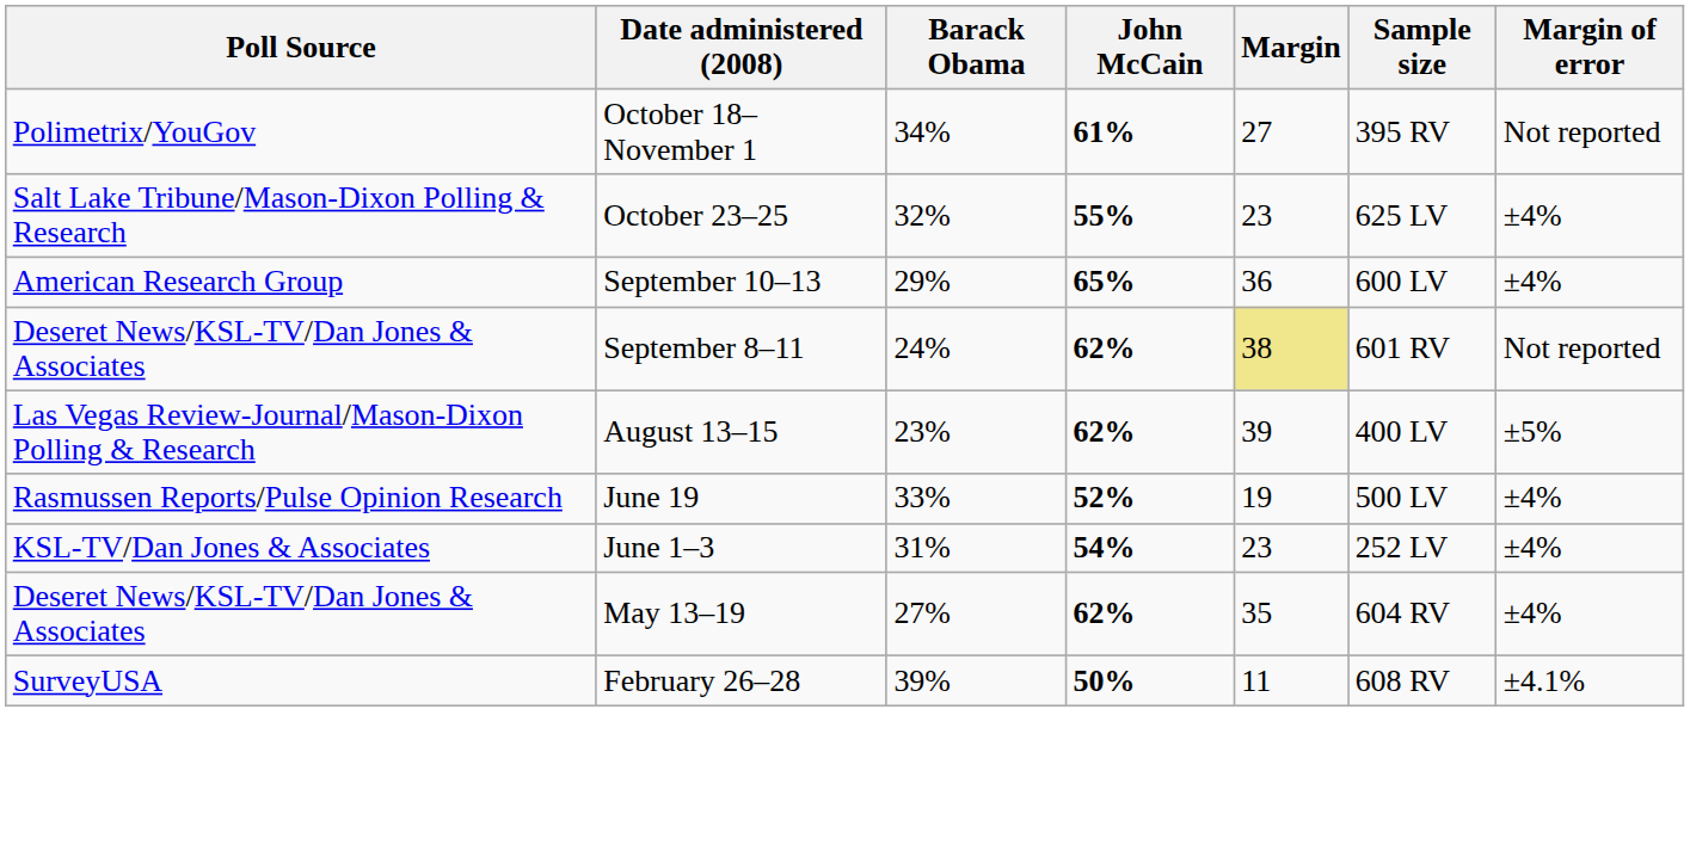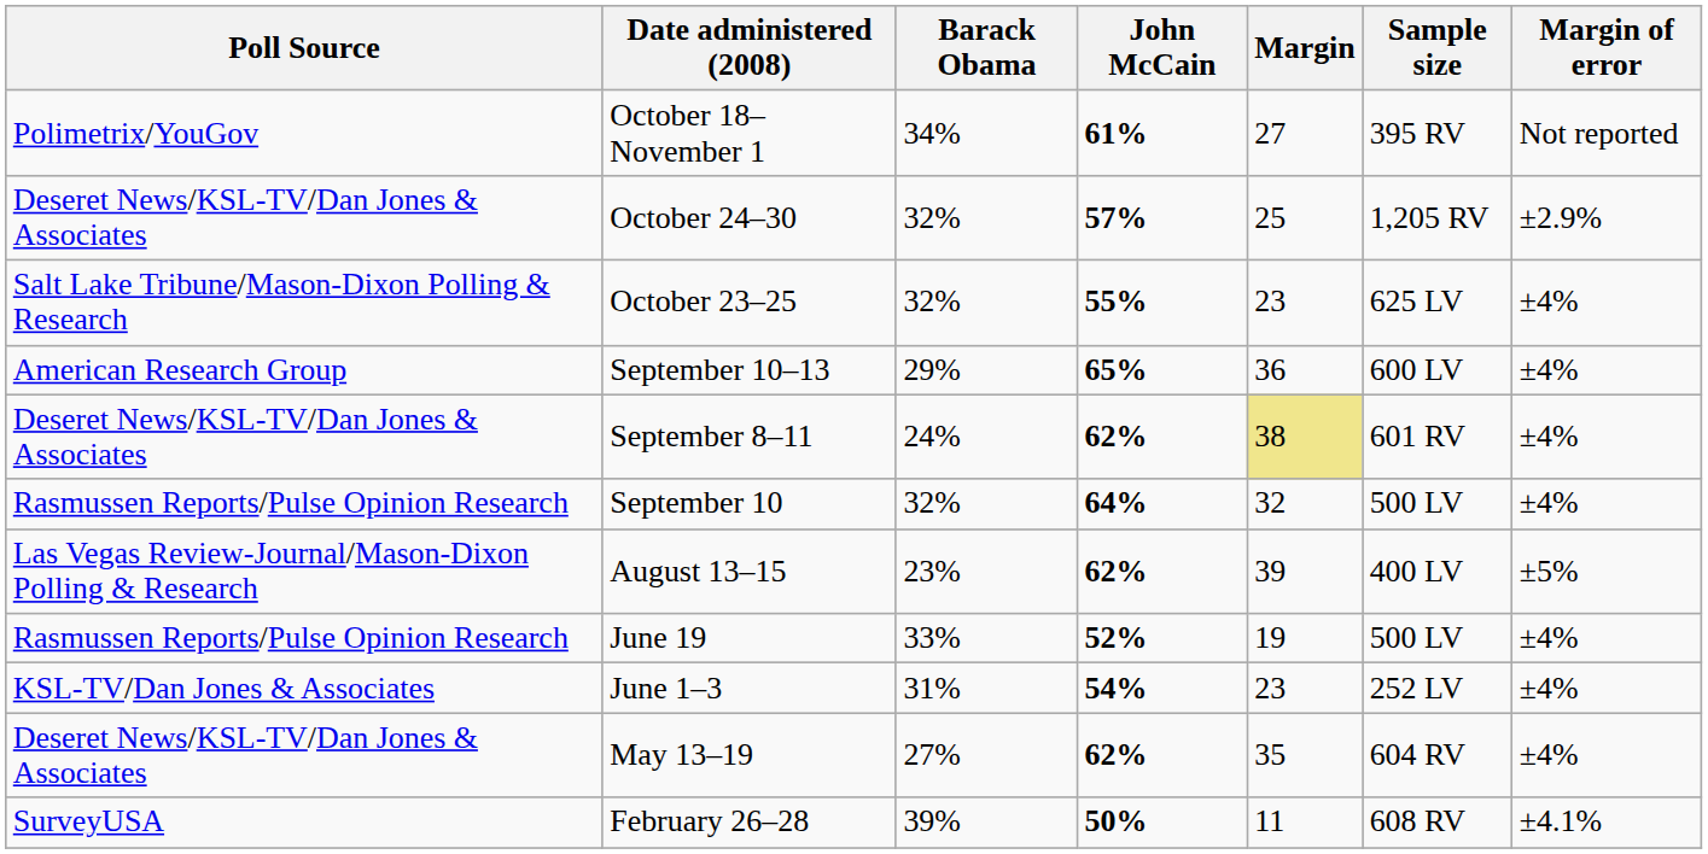 <table class="wikitable collapsible">
 <tr>
 <th>Poll Source</th>
 <th>Date administered (2008)</th>
 <th>Barack Obama</th>
 <th>John McCain</th>
 <th>Margin</th>
 <th>Sample size</th>
 <th>Margin of error</th>
 </tr>
 <tr>
 <td><a href='#'>Polimetrix</a>/<a href='#'>YouGov</a></td>
 <td>October 18–November 1</td>
 <td>34%</td>
 <td><strong>61%</strong></td>
 <td>27</td>
 <td>395 RV</td>
 <td>Not reported</td>
+</tr>
+<tr>
+<td><a href='#'>Deseret News</a>/<a href='#'>KSL-TV</a>/<a href='#'>Dan Jones & Associates</a></td>
+<td>October 24–30</td>
+<td>32%</td>
+<td><strong>57%</strong></td>
+<td>25</td>
+<td>1,205 RV</td>
+<td>±2.9%</td>
 </tr>
 <tr>
 <td><a href='#'>Salt Lake Tribune</a>/<a href='#'>Mason-Dixon Polling & Research</a></td>
 <td>October 23–25</td>
 <td>32%</td>
 <td><strong>55%</strong></td>
 <td>23</td>
 <td>625 LV</td>
 <td>±4%</td>
 </tr>
 <tr>
 <td><a href='#'>American Research Group</a></td>
 <td>September 10–13</td>
 <td>29%</td>
 <td><strong>65%</strong></td>
 <td>36</td>
 <td>600 LV</td>
 <td>±4%</td>
 </tr>
 <tr>
 <td><a href='#'>Deseret News</a>/<a href='#'>KSL-TV</a>/<a href='#'>Dan Jones & Associates</a></td>
 <td>September 8–11</td>
 <td>24%</td>
 <td><strong>62%</strong></td>
 <td style="background: khaki;">38</td>
 <td>601 RV</td>
-<td>Not reported</td>
+<td>±4%</td>
+</tr>
+<tr>
+<td><a href='#'>Rasmussen Reports</a>/<a href='#'>Pulse Opinion Research</a></td>
+<td>September 10</td>
+<td>32%</td>
+<td><strong>64%</strong></td>
+<td>32</td>
+<td>500 LV</td>
+<td>±4%</td>
 </tr>
 <tr>
 <td><a href='#'>Las Vegas Review-Journal</a>/<a href='#'>Mason-Dixon Polling & Research</a></td>
 <td>August 13–15</td>
 <td>23%</td>
 <td><strong>62%</strong></td>
 <td>39</td>
 <td>400 LV</td>
 <td>±5%</td>
 </tr>
 <tr>
 <td><a href='#'>Rasmussen Reports</a>/<a href='#'>Pulse Opinion Research</a></td>
 <td>June 19</td>
 <td>33%</td>
 <td><strong>52%</strong></td>
 <td>19</td>
 <td>500 LV</td>
 <td>±4%</td>
 </tr>
 <tr>
 <td><a href='#'>KSL-TV</a>/<a href='#'>Dan Jones & Associates</a></td>
 <td>June 1–3</td>
 <td>31%</td>
 <td><strong>54%</strong></td>
 <td>23</td>
 <td>252 LV</td>
 <td>±4%</td>
 </tr>
 <tr>
 <td><a href='#'>Deseret News</a>/<a href='#'>KSL-TV</a>/<a href='#'>Dan Jones & Associates</a></td>
 <td>May 13–19</td>
 <td>27%</td>
 <td><strong>62%</strong></td>
 <td>35</td>
 <td>604 RV</td>
 <td>±4%</td>
 </tr>
 <tr>
 <td><a href='#'>SurveyUSA</a></td>
 <td>February 26–28</td>
 <td>39%</td>
 <td><strong>50%</strong></td>
 <td>11</td>
 <td>608 RV</td>
 <td>±4.1%</td>
 </tr>
 </table>
